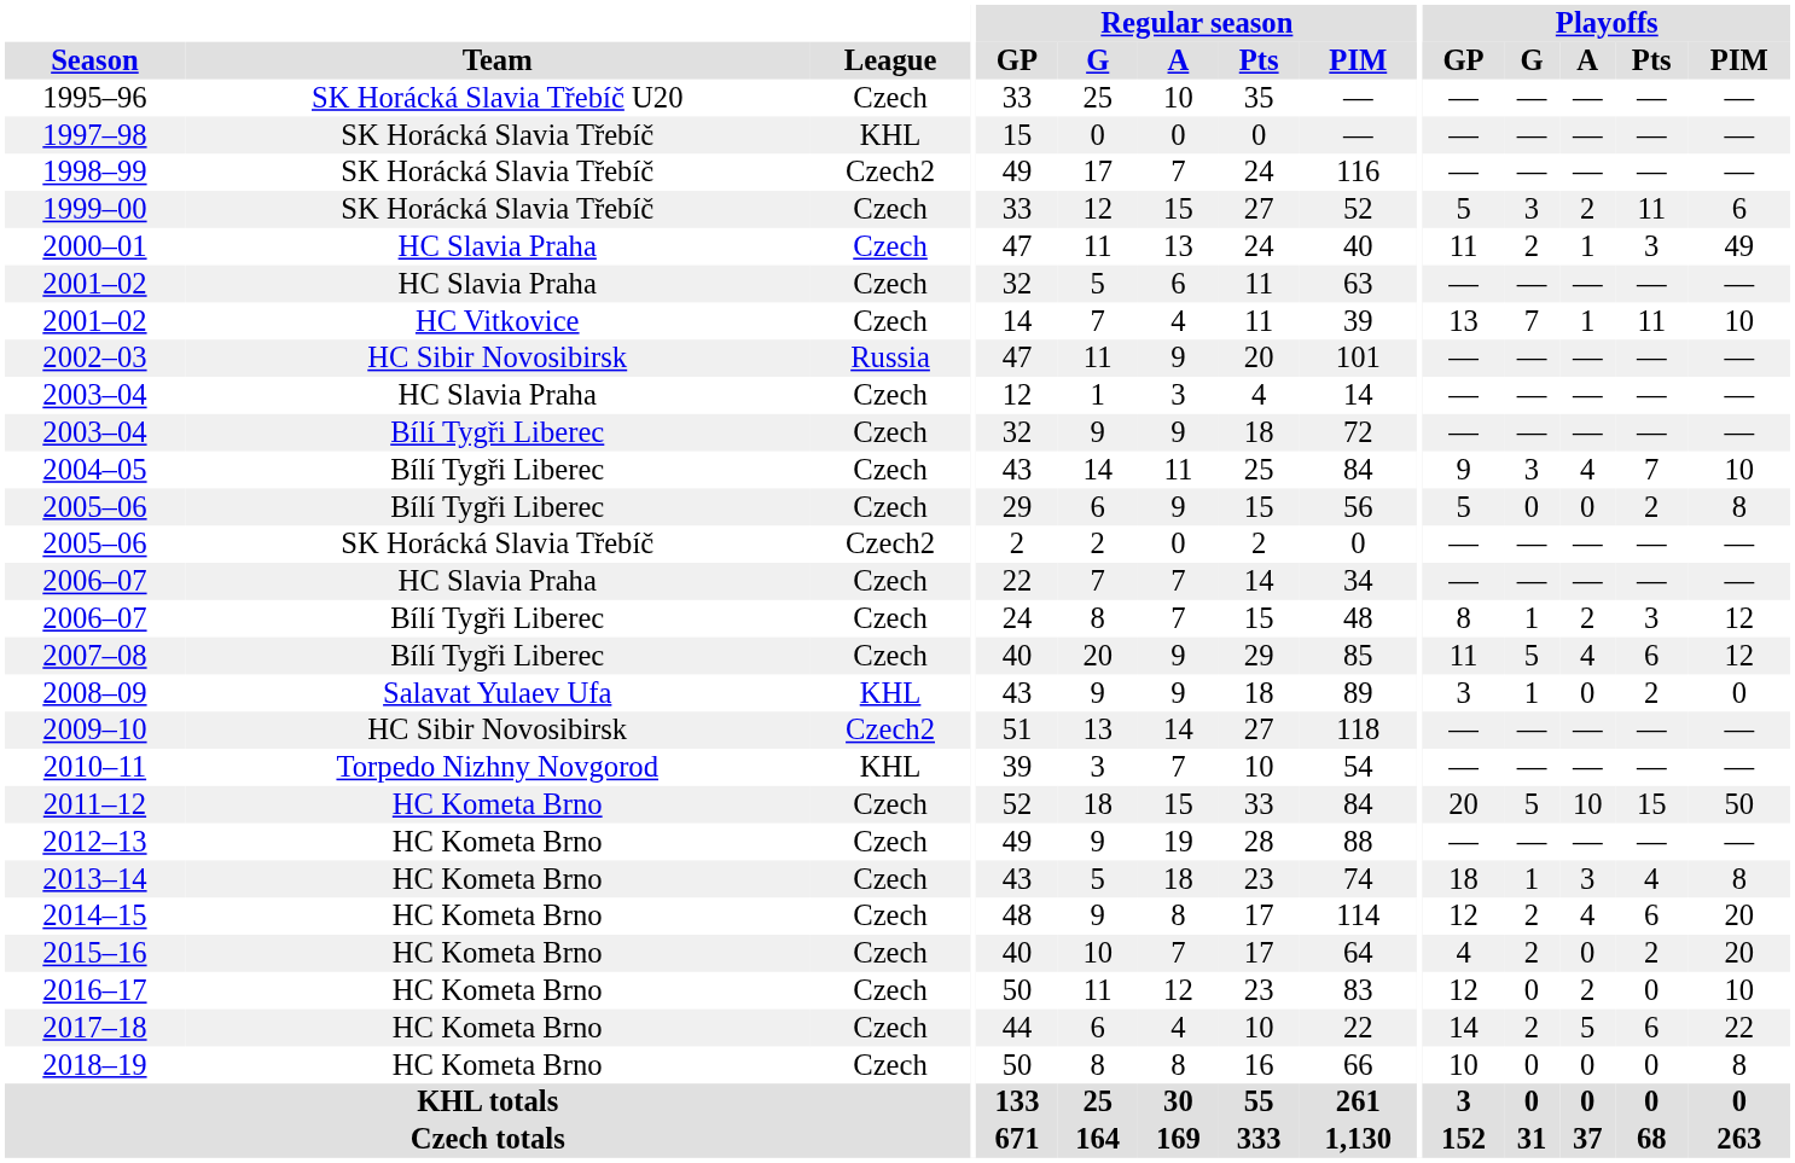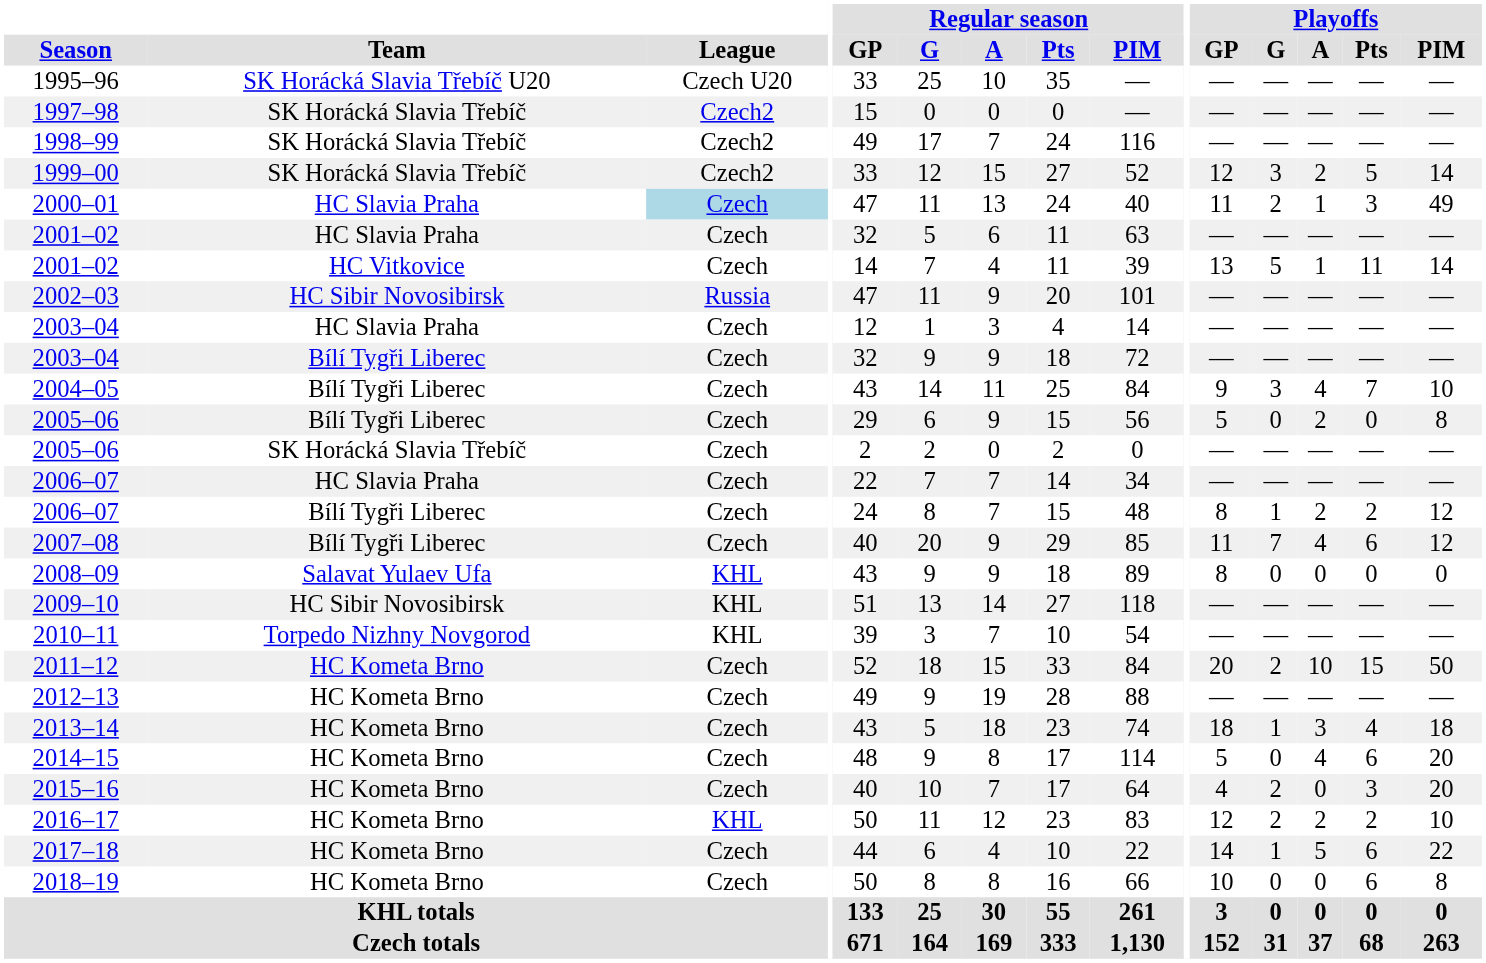 <table border="0" cellpadding="1" cellspacing="0" style="text-align:center; width:60em">
 <tr bgcolor="#e0e0e0">
 <th colspan="3" bgcolor="#ffffff"></th>
 <th rowspan="99" bgcolor="#ffffff"></th>
 <th colspan="5"><a href='#'>Regular season</a></th>
 <th rowspan="99" bgcolor="#ffffff"></th>
 <th colspan="5"><a href='#'>Playoffs</a></th>
 </tr>
 <tr bgcolor="#e0e0e0">
 <th><a href='#'>Season</a></th>
 <th>Team</th>
 <th>League</th>
 <th>GP</th>
 <th><a href='#'>G</a></th>
 <th><a href='#'>A</a></th>
 <th><a href='#'>Pts</a></th>
 <th><a href='#'>PIM</a></th>
 <th>GP</th>
 <th>G</th>
 <th>A</th>
 <th>Pts</th>
 <th>PIM</th>
 </tr>
 <tr>
 <td>1995–96</td>
 <td><a href='#'>SK Horácká Slavia Třebíč</a> U20</td>
-<td>Czech</td>
+<td>Czech U20</td>
 <td>33</td>
 <td>25</td>
 <td>10</td>
 <td>35</td>
 <td>—</td>
 <td>—</td>
 <td>—</td>
 <td>—</td>
 <td>—</td>
 <td>—</td>
 </tr>
 <tr bgcolor="#f0f0f0">
 <td><a href='#'>1997–98</a></td>
 <td>SK Horácká Slavia Třebíč</td>
-<td>KHL</td>
+<td><a href='#'>Czech2</a></td>
 <td>15</td>
 <td>0</td>
 <td>0</td>
 <td>0</td>
 <td>—</td>
 <td>—</td>
 <td>—</td>
 <td>—</td>
 <td>—</td>
 <td>—</td>
 </tr>
 <tr>
 <td><a href='#'>1998–99</a></td>
 <td>SK Horácká Slavia Třebíč</td>
 <td>Czech2</td>
 <td>49</td>
 <td>17</td>
 <td>7</td>
 <td>24</td>
 <td>116</td>
 <td>—</td>
 <td>—</td>
 <td>—</td>
 <td>—</td>
 <td>—</td>
 </tr>
 <tr bgcolor="#f0f0f0">
 <td><a href='#'>1999–00</a></td>
 <td>SK Horácká Slavia Třebíč</td>
-<td>Czech</td>
+<td>Czech2</td>
 <td>33</td>
 <td>12</td>
 <td>15</td>
 <td>27</td>
 <td>52</td>
-<td>5</td>
+<td>12</td>
 <td>3</td>
 <td>2</td>
-<td>11</td>
-<td>6</td>
+<td>5</td>
+<td>14</td>
 </tr>
 <tr>
 <td><a href='#'>2000–01</a></td>
 <td><a href='#'>HC Slavia Praha</a></td>
-<td><a href='#'>Czech</a></td>
+<td style="background: lightblue;"><a href='#'>Czech</a></td>
 <td>47</td>
 <td>11</td>
 <td>13</td>
 <td>24</td>
 <td>40</td>
 <td>11</td>
 <td>2</td>
 <td>1</td>
 <td>3</td>
 <td>49</td>
 </tr>
 <tr bgcolor="#f0f0f0">
 <td><a href='#'>2001–02</a></td>
 <td>HC Slavia Praha</td>
 <td>Czech</td>
 <td>32</td>
 <td>5</td>
 <td>6</td>
 <td>11</td>
 <td>63</td>
 <td>—</td>
 <td>—</td>
 <td>—</td>
 <td>—</td>
 <td>—</td>
 </tr>
 <tr>
 <td><a href='#'>2001–02</a></td>
 <td><a href='#'>HC Vitkovice</a></td>
 <td>Czech</td>
 <td>14</td>
 <td>7</td>
 <td>4</td>
 <td>11</td>
 <td>39</td>
 <td>13</td>
-<td>7</td>
+<td>5</td>
 <td>1</td>
 <td>11</td>
-<td>10</td>
+<td>14</td>
 </tr>
 <tr bgcolor="#f0f0f0">
 <td><a href='#'>2002–03</a></td>
 <td><a href='#'>HC Sibir Novosibirsk</a></td>
 <td><a href='#'>Russia</a></td>
 <td>47</td>
 <td>11</td>
 <td>9</td>
 <td>20</td>
 <td>101</td>
 <td>—</td>
 <td>—</td>
 <td>—</td>
 <td>—</td>
 <td>—</td>
 </tr>
 <tr>
 <td><a href='#'>2003–04</a></td>
 <td>HC Slavia Praha</td>
 <td>Czech</td>
 <td>12</td>
 <td>1</td>
 <td>3</td>
 <td>4</td>
 <td>14</td>
 <td>—</td>
 <td>—</td>
 <td>—</td>
 <td>—</td>
 <td>—</td>
 </tr>
 <tr bgcolor="#f0f0f0">
 <td><a href='#'>2003–04</a></td>
 <td><a href='#'>Bílí Tygři Liberec</a></td>
 <td>Czech</td>
 <td>32</td>
 <td>9</td>
 <td>9</td>
 <td>18</td>
 <td>72</td>
 <td>—</td>
 <td>—</td>
 <td>—</td>
 <td>—</td>
 <td>—</td>
 </tr>
 <tr>
 <td><a href='#'>2004–05</a></td>
 <td>Bílí Tygři Liberec</td>
 <td>Czech</td>
 <td>43</td>
 <td>14</td>
 <td>11</td>
 <td>25</td>
 <td>84</td>
 <td>9</td>
 <td>3</td>
 <td>4</td>
 <td>7</td>
 <td>10</td>
 </tr>
 <tr bgcolor="#f0f0f0">
 <td><a href='#'>2005–06</a></td>
 <td>Bílí Tygři Liberec</td>
 <td>Czech</td>
 <td>29</td>
 <td>6</td>
 <td>9</td>
 <td>15</td>
 <td>56</td>
 <td>5</td>
 <td>0</td>
+<td>2</td>
 <td>0</td>
-<td>2</td>
 <td>8</td>
 </tr>
 <tr>
 <td><a href='#'>2005–06</a></td>
 <td>SK Horácká Slavia Třebíč</td>
-<td>Czech2</td>
+<td>Czech</td>
 <td>2</td>
 <td>2</td>
 <td>0</td>
 <td>2</td>
 <td>0</td>
 <td>—</td>
 <td>—</td>
 <td>—</td>
 <td>—</td>
 <td>—</td>
 </tr>
 <tr bgcolor="#f0f0f0">
 <td><a href='#'>2006–07</a></td>
 <td>HC Slavia Praha</td>
 <td>Czech</td>
 <td>22</td>
 <td>7</td>
 <td>7</td>
 <td>14</td>
 <td>34</td>
 <td>—</td>
 <td>—</td>
 <td>—</td>
 <td>—</td>
 <td>—</td>
 </tr>
 <tr>
 <td><a href='#'>2006–07</a></td>
 <td>Bílí Tygři Liberec</td>
 <td>Czech</td>
 <td>24</td>
 <td>8</td>
 <td>7</td>
 <td>15</td>
 <td>48</td>
 <td>8</td>
 <td>1</td>
 <td>2</td>
-<td>3</td>
+<td>2</td>
 <td>12</td>
 </tr>
 <tr bgcolor="#f0f0f0">
 <td><a href='#'>2007–08</a></td>
 <td>Bílí Tygři Liberec</td>
 <td>Czech</td>
 <td>40</td>
 <td>20</td>
 <td>9</td>
 <td>29</td>
 <td>85</td>
 <td>11</td>
-<td>5</td>
+<td>7</td>
 <td>4</td>
 <td>6</td>
 <td>12</td>
 </tr>
 <tr>
 <td><a href='#'>2008–09</a></td>
 <td><a href='#'>Salavat Yulaev Ufa</a></td>
 <td><a href='#'>KHL</a></td>
 <td>43</td>
 <td>9</td>
 <td>9</td>
 <td>18</td>
 <td>89</td>
-<td>3</td>
-<td>1</td>
+<td>8</td>
 <td>0</td>
-<td>2</td>
+<td>0</td>
+<td>0</td>
 <td>0</td>
 </tr>
 <tr bgcolor="#f0f0f0">
 <td><a href='#'>2009–10</a></td>
 <td>HC Sibir Novosibirsk</td>
-<td><a href='#'>Czech2</a></td>
+<td>KHL</td>
 <td>51</td>
 <td>13</td>
 <td>14</td>
 <td>27</td>
 <td>118</td>
 <td>—</td>
 <td>—</td>
 <td>—</td>
 <td>—</td>
 <td>—</td>
 </tr>
 <tr>
 <td><a href='#'>2010–11</a></td>
 <td><a href='#'>Torpedo Nizhny Novgorod</a></td>
 <td>KHL</td>
 <td>39</td>
 <td>3</td>
 <td>7</td>
 <td>10</td>
 <td>54</td>
 <td>—</td>
 <td>—</td>
 <td>—</td>
 <td>—</td>
 <td>—</td>
 </tr>
 <tr bgcolor="#f0f0f0">
 <td><a href='#'>2011–12</a></td>
 <td><a href='#'>HC Kometa Brno</a></td>
 <td>Czech</td>
 <td>52</td>
 <td>18</td>
 <td>15</td>
 <td>33</td>
 <td>84</td>
 <td>20</td>
-<td>5</td>
+<td>2</td>
 <td>10</td>
 <td>15</td>
 <td>50</td>
 </tr>
 <tr>
 <td><a href='#'>2012–13</a></td>
 <td>HC Kometa Brno</td>
 <td>Czech</td>
 <td>49</td>
 <td>9</td>
 <td>19</td>
 <td>28</td>
 <td>88</td>
 <td>—</td>
 <td>—</td>
 <td>—</td>
 <td>—</td>
 <td>—</td>
 </tr>
 <tr bgcolor="#f0f0f0">
 <td><a href='#'>2013–14</a></td>
 <td>HC Kometa Brno</td>
 <td>Czech</td>
 <td>43</td>
 <td>5</td>
 <td>18</td>
 <td>23</td>
 <td>74</td>
 <td>18</td>
 <td>1</td>
 <td>3</td>
 <td>4</td>
-<td>8</td>
+<td>18</td>
 </tr>
 <tr>
 <td><a href='#'>2014–15</a></td>
 <td>HC Kometa Brno</td>
 <td>Czech</td>
 <td>48</td>
 <td>9</td>
 <td>8</td>
 <td>17</td>
 <td>114</td>
-<td>12</td>
-<td>2</td>
+<td>5</td>
+<td>0</td>
 <td>4</td>
 <td>6</td>
 <td>20</td>
 </tr>
 <tr bgcolor="#f0f0f0">
 <td><a href='#'>2015–16</a></td>
 <td>HC Kometa Brno</td>
 <td>Czech</td>
 <td>40</td>
 <td>10</td>
 <td>7</td>
 <td>17</td>
 <td>64</td>
 <td>4</td>
 <td>2</td>
 <td>0</td>
-<td>2</td>
+<td>3</td>
 <td>20</td>
 </tr>
 <tr>
 <td><a href='#'>2016–17</a></td>
 <td>HC Kometa Brno</td>
-<td>Czech</td>
+<td><a href='#'>KHL</a></td>
 <td>50</td>
 <td>11</td>
 <td>12</td>
 <td>23</td>
 <td>83</td>
 <td>12</td>
-<td>0</td>
 <td>2</td>
-<td>0</td>
+<td>2</td>
+<td>2</td>
 <td>10</td>
 </tr>
 <tr bgcolor="#f0f0f0">
 <td><a href='#'>2017–18</a></td>
 <td>HC Kometa Brno</td>
 <td>Czech</td>
 <td>44</td>
 <td>6</td>
 <td>4</td>
 <td>10</td>
 <td>22</td>
 <td>14</td>
-<td>2</td>
+<td>1</td>
 <td>5</td>
 <td>6</td>
 <td>22</td>
 </tr>
 <tr>
 <td><a href='#'>2018–19</a></td>
 <td>HC Kometa Brno</td>
 <td>Czech</td>
 <td>50</td>
 <td>8</td>
 <td>8</td>
 <td>16</td>
 <td>66</td>
 <td>10</td>
 <td>0</td>
 <td>0</td>
-<td>0</td>
+<td>6</td>
 <td>8</td>
 </tr>
 <tr>
 </tr>
 <tr ALIGN="center" bgcolor="#e0e0e0">
 <th colspan="3">KHL totals</th>
 <th ALIGN="center">133</th>
 <th ALIGN="center">25</th>
 <th ALIGN="center">30</th>
 <th ALIGN="center">55</th>
 <th ALIGN="center">261</th>
 <th ALIGN="center">3</th>
 <th ALIGN="center">0</th>
 <th ALIGN="center">0</th>
 <th ALIGN="center">0</th>
 <th ALIGN="center">0</th>
 </tr>
 <tr>
 </tr>
 <tr ALIGN="center" bgcolor="#e0e0e0">
 <th colspan="3">Czech totals</th>
 <th ALIGN="center">671</th>
 <th ALIGN="center">164</th>
 <th ALIGN="center">169</th>
 <th ALIGN="center">333</th>
 <th ALIGN="center">1,130</th>
 <th ALIGN="center">152</th>
 <th ALIGN="center">31</th>
 <th ALIGN="center">37</th>
 <th ALIGN="center">68</th>
 <th ALIGN="center">263</th>
 </tr>
 </table>
